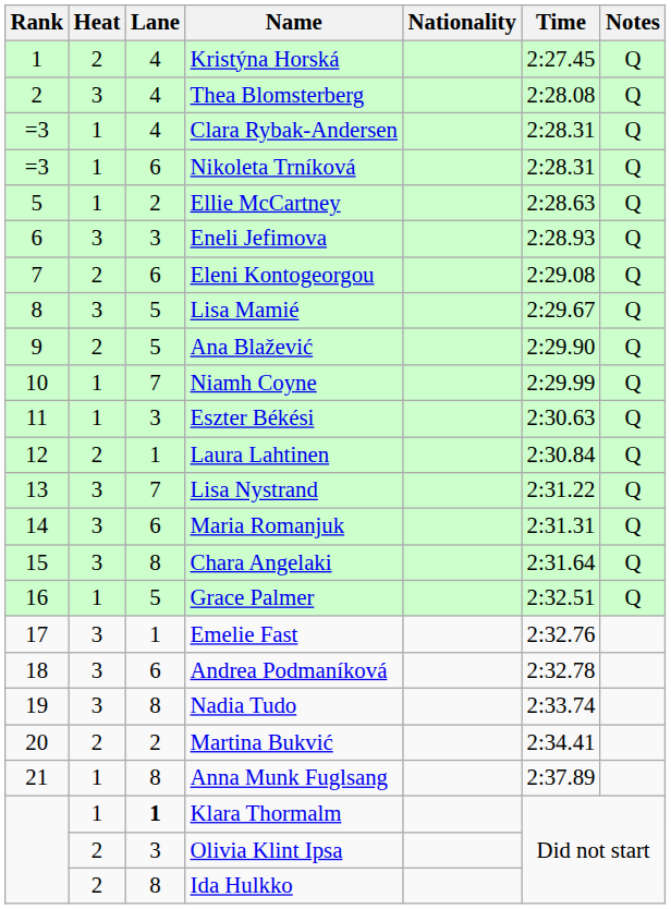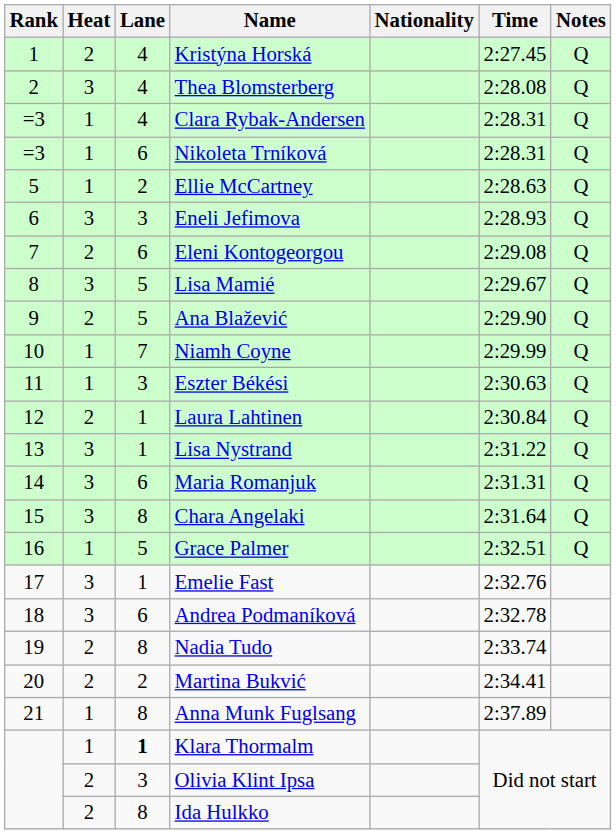 <table class="wikitable sortable" style="text-align:center">
 <tr>
 <th>Rank</th>
 <th>Heat</th>
 <th>Lane</th>
 <th>Name</th>
 <th>Nationality</th>
 <th>Time</th>
 <th>Notes</th>
 </tr>
 <tr bgcolor=ccffcc>
 <td>1</td>
 <td>2</td>
 <td>4</td>
 <td align=left><a href='#'>Kristýna Horská</a></td>
 <td align=left></td>
 <td>2:27.45</td>
 <td>Q</td>
 </tr>
 <tr bgcolor=ccffcc>
 <td>2</td>
 <td>3</td>
 <td>4</td>
 <td align=left><a href='#'>Thea Blomsterberg</a></td>
 <td align=left></td>
 <td>2:28.08</td>
 <td>Q</td>
 </tr>
 <tr bgcolor=ccffcc>
 <td>=3</td>
 <td>1</td>
 <td>4</td>
 <td align=left><a href='#'>Clara Rybak-Andersen</a></td>
 <td align=left></td>
 <td>2:28.31</td>
 <td>Q</td>
 </tr>
 <tr bgcolor=ccffcc>
 <td>=3</td>
 <td>1</td>
 <td>6</td>
 <td align=left><a href='#'>Nikoleta Trníková</a></td>
 <td align=left></td>
 <td>2:28.31</td>
 <td>Q</td>
 </tr>
 <tr bgcolor=ccffcc>
 <td>5</td>
 <td>1</td>
 <td>2</td>
 <td align=left><a href='#'>Ellie McCartney</a></td>
 <td align=left></td>
 <td>2:28.63</td>
 <td>Q</td>
 </tr>
 <tr bgcolor=ccffcc>
 <td>6</td>
 <td>3</td>
 <td>3</td>
 <td align=left><a href='#'>Eneli Jefimova</a></td>
 <td align=left></td>
 <td>2:28.93</td>
 <td>Q</td>
 </tr>
 <tr bgcolor=ccffcc>
 <td>7</td>
 <td>2</td>
 <td>6</td>
 <td align=left><a href='#'>Eleni Kontogeorgou</a></td>
 <td align=left></td>
 <td>2:29.08</td>
 <td>Q</td>
 </tr>
 <tr bgcolor=ccffcc>
 <td>8</td>
 <td>3</td>
 <td>5</td>
 <td align=left><a href='#'>Lisa Mamié</a></td>
 <td align=left></td>
 <td>2:29.67</td>
 <td>Q</td>
 </tr>
 <tr bgcolor=ccffcc>
 <td>9</td>
 <td>2</td>
 <td>5</td>
 <td align=left><a href='#'>Ana Blažević</a></td>
 <td align=left></td>
 <td>2:29.90</td>
 <td>Q</td>
 </tr>
 <tr bgcolor=ccffcc>
 <td>10</td>
 <td>1</td>
 <td>7</td>
 <td align=left><a href='#'>Niamh Coyne</a></td>
 <td align=left></td>
 <td>2:29.99</td>
 <td>Q</td>
 </tr>
 <tr bgcolor=ccffcc>
 <td>11</td>
 <td>1</td>
 <td>3</td>
 <td align=left><a href='#'>Eszter Békési</a></td>
 <td align=left></td>
 <td>2:30.63</td>
 <td>Q</td>
 </tr>
 <tr bgcolor=ccffcc>
 <td>12</td>
 <td>2</td>
 <td>1</td>
 <td align=left><a href='#'>Laura Lahtinen</a></td>
 <td align=left></td>
 <td>2:30.84</td>
 <td>Q</td>
 </tr>
 <tr bgcolor=ccffcc>
 <td>13</td>
 <td>3</td>
-<td>7</td>
+<td>1</td>
 <td align=left><a href='#'>Lisa Nystrand</a></td>
 <td align=left></td>
 <td>2:31.22</td>
 <td>Q</td>
 </tr>
 <tr bgcolor=ccffcc>
 <td>14</td>
 <td>3</td>
 <td>6</td>
 <td align=left><a href='#'>Maria Romanjuk</a></td>
 <td align=left></td>
 <td>2:31.31</td>
 <td>Q</td>
 </tr>
 <tr bgcolor=ccffcc>
 <td>15</td>
 <td>3</td>
 <td>8</td>
 <td align=left><a href='#'>Chara Angelaki</a></td>
 <td align=left></td>
 <td>2:31.64</td>
 <td>Q</td>
 </tr>
 <tr bgcolor=ccffcc>
 <td>16</td>
 <td>1</td>
 <td>5</td>
 <td align=left><a href='#'>Grace Palmer</a></td>
 <td align=left></td>
 <td>2:32.51</td>
 <td>Q</td>
 </tr>
 <tr>
 <td>17</td>
 <td>3</td>
 <td>1</td>
 <td align=left><a href='#'>Emelie Fast</a></td>
 <td align=left></td>
 <td>2:32.76</td>
 <td></td>
 </tr>
 <tr>
 <td>18</td>
 <td>3</td>
 <td>6</td>
 <td align=left><a href='#'>Andrea Podmaníková</a></td>
 <td align=left></td>
 <td>2:32.78</td>
 <td></td>
 </tr>
 <tr>
 <td>19</td>
-<td>3</td>
+<td>2</td>
 <td>8</td>
 <td align=left><a href='#'>Nadia Tudo</a></td>
 <td align=left></td>
 <td>2:33.74</td>
 <td></td>
 </tr>
 <tr>
 <td>20</td>
 <td>2</td>
 <td>2</td>
 <td align=left><a href='#'>Martina Bukvić</a></td>
 <td align=left></td>
 <td>2:34.41</td>
 <td></td>
 </tr>
 <tr>
 <td>21</td>
 <td>1</td>
 <td>8</td>
 <td align=left><a href='#'>Anna Munk Fuglsang</a></td>
 <td align=left></td>
 <td>2:37.89</td>
 <td></td>
 </tr>
 <tr>
 <td rowspan=3></td>
 <td>1</td>
 <td><strong>1</strong></td>
 <td align=left><a href='#'>Klara Thormalm</a></td>
 <td align=left></td>
 <td colspan=2 rowspan=3>Did not start</td>
 </tr>
 <tr>
 <td>2</td>
 <td>3</td>
 <td align=left><a href='#'>Olivia Klint Ipsa</a></td>
 <td align=left></td>
 </tr>
 <tr>
 <td>2</td>
 <td>8</td>
 <td align=left><a href='#'>Ida Hulkko</a></td>
 <td align=left></td>
 </tr>
 </table>
